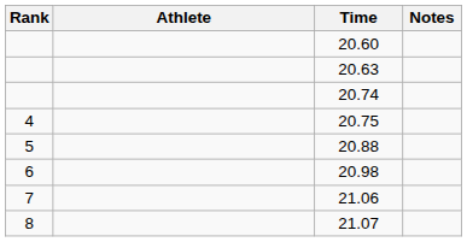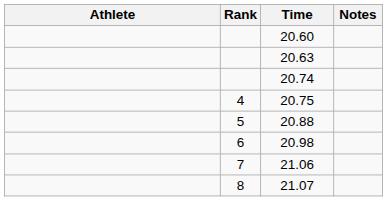 <table class="wikitable" style="text-align:center">
 <tr>
+<th width=250>Athlete</th>
 <th width=40>Rank</th>
-<th width=250>Athlete</th>
 <th width=80>Time</th>
 <th width=50>Notes</th>
 </tr>
 <tr>
+<td align=left></td>
 <td></td>
-<td align=left></td>
 <td>20.60</td>
 <td></td>
 </tr>
 <tr>
+<td align=left></td>
 <td></td>
-<td align=left></td>
 <td>20.63</td>
 <td></td>
 </tr>
 <tr>
+<td align=left></td>
 <td></td>
-<td align=left></td>
 <td>20.74</td>
 <td></td>
 </tr>
 <tr>
+<td align=left></td>
 <td>4</td>
-<td align=left></td>
 <td>20.75</td>
 <td></td>
 </tr>
 <tr>
+<td align=left></td>
 <td>5</td>
-<td align=left></td>
 <td>20.88</td>
 <td></td>
 </tr>
 <tr>
+<td align=left></td>
 <td>6</td>
-<td align=left></td>
 <td>20.98</td>
 <td></td>
 </tr>
 <tr>
+<td align=left></td>
 <td>7</td>
-<td align=left></td>
 <td>21.06</td>
 <td></td>
 </tr>
 <tr>
+<td align=left></td>
 <td>8</td>
-<td align=left></td>
 <td>21.07</td>
 <td></td>
 </tr>
 </table>
